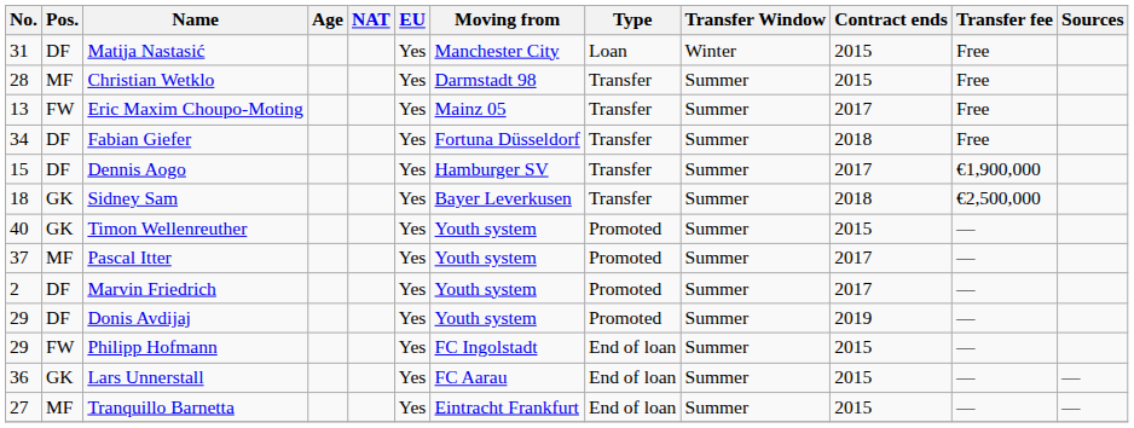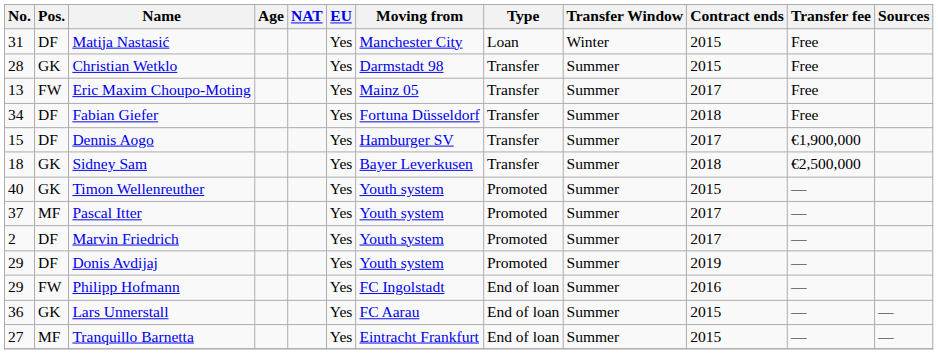 <table class="wikitable">
 <tr>
 <th>No.</th>
 <th>Pos.</th>
 <th>Name</th>
 <th>Age</th>
 <th><a href='#'>NAT</a></th>
 <th><a href='#'>EU</a></th>
 <th>Moving from</th>
 <th>Type</th>
 <th>Transfer Window</th>
 <th>Contract ends</th>
 <th>Transfer fee</th>
 <th>Sources</th>
 </tr>
 <tr>
 <td>31</td>
 <td>DF</td>
 <td><a href='#'>Matija Nastasić</a></td>
 <td></td>
 <td></td>
 <td>Yes</td>
 <td><a href='#'>Manchester City</a></td>
 <td>Loan</td>
 <td>Winter</td>
 <td>2015</td>
 <td>Free</td>
 <td></td>
 </tr>
 <tr>
 <td>28</td>
-<td>MF</td>
+<td>GK</td>
 <td><a href='#'>Christian Wetklo</a></td>
 <td></td>
 <td></td>
 <td>Yes</td>
 <td><a href='#'>Darmstadt 98</a></td>
 <td>Transfer</td>
 <td>Summer</td>
 <td>2015</td>
 <td>Free</td>
 <td></td>
 </tr>
 <tr>
 <td>13</td>
 <td>FW</td>
 <td><a href='#'>Eric Maxim Choupo-Moting</a></td>
 <td></td>
 <td></td>
 <td>Yes</td>
 <td><a href='#'>Mainz 05</a></td>
 <td>Transfer</td>
 <td>Summer</td>
 <td>2017</td>
 <td>Free</td>
 <td></td>
 </tr>
 <tr>
 <td>34</td>
 <td>DF</td>
 <td><a href='#'>Fabian Giefer</a></td>
 <td></td>
 <td></td>
 <td>Yes</td>
 <td><a href='#'>Fortuna Düsseldorf</a></td>
 <td>Transfer</td>
 <td>Summer</td>
 <td>2018</td>
 <td>Free</td>
 <td></td>
 </tr>
 <tr>
 <td>15</td>
 <td>DF</td>
 <td><a href='#'>Dennis Aogo</a></td>
 <td></td>
 <td></td>
 <td>Yes</td>
 <td><a href='#'>Hamburger SV</a></td>
 <td>Transfer</td>
 <td>Summer</td>
 <td>2017</td>
 <td>€1,900,000</td>
 <td></td>
 </tr>
 <tr>
 <td>18</td>
 <td>GK</td>
 <td><a href='#'>Sidney Sam</a></td>
 <td></td>
 <td></td>
 <td>Yes</td>
 <td><a href='#'>Bayer Leverkusen</a></td>
 <td>Transfer</td>
 <td>Summer</td>
 <td>2018</td>
 <td>€2,500,000</td>
 <td></td>
 </tr>
 <tr>
 <td>40</td>
 <td>GK</td>
 <td><a href='#'>Timon Wellenreuther</a></td>
 <td></td>
 <td></td>
 <td>Yes</td>
 <td><a href='#'>Youth system</a></td>
 <td>Promoted</td>
 <td>Summer</td>
 <td>2015</td>
 <td>—</td>
 <td></td>
 </tr>
 <tr>
 <td>37</td>
 <td>MF</td>
 <td><a href='#'>Pascal Itter</a></td>
 <td></td>
 <td></td>
 <td>Yes</td>
 <td><a href='#'>Youth system</a></td>
 <td>Promoted</td>
 <td>Summer</td>
 <td>2017</td>
 <td>—</td>
 <td></td>
 </tr>
 <tr>
 <td>2</td>
 <td>DF</td>
 <td><a href='#'>Marvin Friedrich</a></td>
 <td></td>
 <td></td>
 <td>Yes</td>
 <td><a href='#'>Youth system</a></td>
 <td>Promoted</td>
 <td>Summer</td>
 <td>2017</td>
 <td>—</td>
 <td></td>
 </tr>
 <tr>
 <td>29</td>
 <td>DF</td>
 <td><a href='#'>Donis Avdijaj</a></td>
 <td></td>
 <td></td>
 <td>Yes</td>
 <td><a href='#'>Youth system</a></td>
 <td>Promoted</td>
 <td>Summer</td>
 <td>2019</td>
 <td>—</td>
 <td></td>
 </tr>
 <tr>
 <td>29</td>
 <td>FW</td>
 <td><a href='#'>Philipp Hofmann</a></td>
 <td></td>
 <td></td>
 <td>Yes</td>
 <td><a href='#'>FC Ingolstadt</a></td>
 <td>End of loan</td>
 <td>Summer</td>
-<td>2015</td>
+<td>2016</td>
 <td>—</td>
 <td></td>
 </tr>
 <tr>
 <td>36</td>
 <td>GK</td>
 <td><a href='#'>Lars Unnerstall</a></td>
 <td></td>
 <td></td>
 <td>Yes</td>
 <td><a href='#'>FC Aarau</a></td>
 <td>End of loan</td>
 <td>Summer</td>
 <td>2015</td>
 <td>—</td>
 <td>—</td>
 </tr>
 <tr>
 <td>27</td>
 <td>MF</td>
 <td><a href='#'>Tranquillo Barnetta</a></td>
 <td></td>
 <td></td>
 <td>Yes</td>
 <td><a href='#'>Eintracht Frankfurt</a></td>
 <td>End of loan</td>
 <td>Summer</td>
 <td>2015</td>
 <td>—</td>
 <td>—</td>
 </tr>
 <tr>
 </tr>
 </table>
